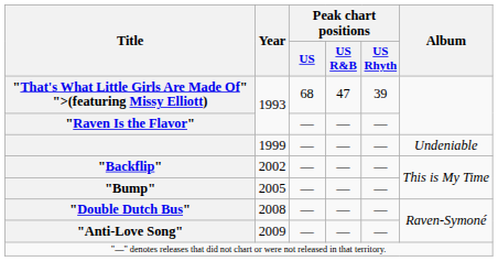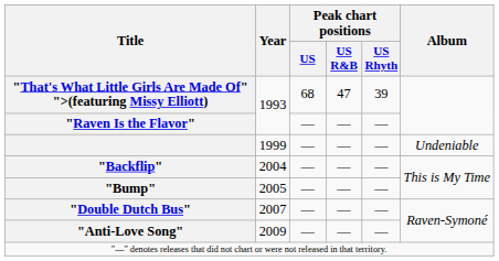 <table class="wikitable plainrowheaders" style="text-align:center;" border="1">
 <tr>
 <th scope="col" rowspan="2" style="width:18em;">Title</th>
 <th scope="col" rowspan="2">Year</th>
 <th scope="col" colspan="3">Peak chart positions</th>
 <th scope="col" rowspan="2">Album</th>
 </tr>
 <tr>
 <th scope="col" style="width:2.5em;font-size:90%;"><a href='#'>US</a><br></th>
 <th scope="col" style="width:2.5em;font-size:90%;"><a href='#'>US<br>R&B</a><br></th>
 <th scope="col" style="width:2.5em;font-size:90%;"><a href='#'>US<br>Rhyth</a><br></th>
 </tr>
 <tr>
 <th scope="row">"<a href='#'>That's What Little Girls Are Made Of</a>"<br><span>">(featuring <a href='#'>Missy Elliott</a>)</span></th>
 <td rowspan="2">1993</td>
 <td>68</td>
 <td>47</td>
 <td>39</td>
 <td rowspan="2"></td>
 </tr>
 <tr>
 <th scope="row">"<a href='#'>Raven Is the Flavor</a>"</th>
 <td>—</td>
 <td>—</td>
 <td>—</td>
 </tr>
 <tr>
 <th scope="row"></th>
 <td>1999</td>
 <td>—</td>
 <td>—</td>
 <td>—</td>
 <td><em>Undeniable</em></td>
 </tr>
 <tr>
 <th scope="row">"<a href='#'>Backflip</a>"</th>
-<td>2002</td>
+<td>2004</td>
 <td>—</td>
 <td>—</td>
 <td>—</td>
 <td rowspan="2"><em>This is My Time</em></td>
 </tr>
 <tr>
 <th scope="row">"Bump"</th>
 <td>2005</td>
 <td>—</td>
 <td>—</td>
 <td>—</td>
 </tr>
 <tr>
 <th scope="row">"<a href='#'>Double Dutch Bus</a>"</th>
-<td>2008</td>
+<td>2007</td>
 <td>—</td>
 <td>—</td>
 <td>—</td>
 <td rowspan="2"><em>Raven-Symoné</em></td>
 </tr>
 <tr>
 <th scope="row">"Anti-Love Song"</th>
 <td>2009</td>
 <td>—</td>
 <td>—</td>
 <td>—</td>
 </tr>
 <tr>
 <td align="center" colspan="15" style="font-size:8pt">"—" denotes releases that did not chart or were not released in that territory.</td>
 </tr>
 </table>
